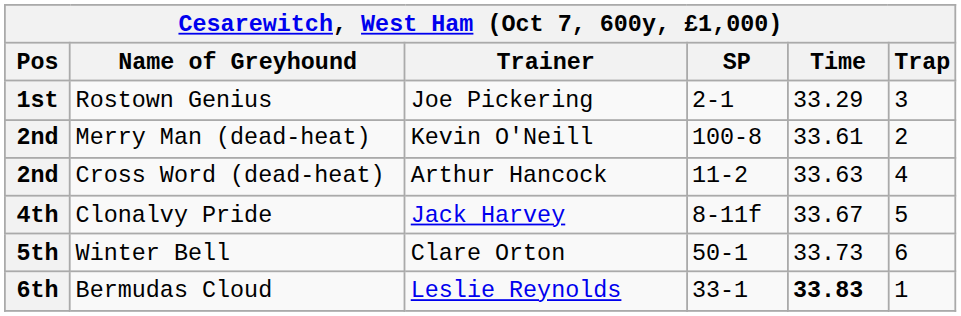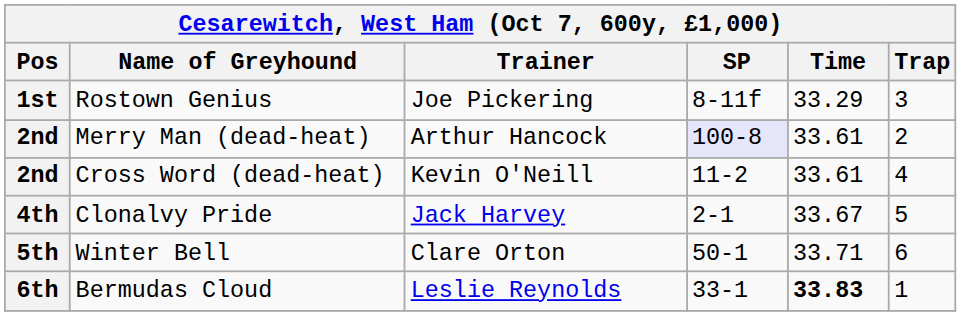 <table class="wikitable">
 <tr>
 <th colspan="6"><a href='#'>Cesarewitch</a>, <a href='#'>West Ham</a> (Oct 7, 600y, £1,000)</th>
 </tr>
 <tr>
 <th width=30>Pos</th>
 <th width=180>Name of Greyhound</th>
 <th width=150>Trainer</th>
 <th width=50>SP</th>
 <th width=50>Time</th>
 <th width=30>Trap</th>
 </tr>
 <tr>
 <th>1st</th>
 <td>Rostown Genius</td>
 <td>Joe Pickering</td>
-<td>2-1</td>
+<td>8-11f</td>
 <td>33.29</td>
 <td>3</td>
 </tr>
 <tr>
 <th>2nd</th>
 <td>Merry Man (dead-heat)</td>
-<td>Kevin O'Neill</td>
-<td>100-8</td>
+<td>Arthur Hancock</td>
+<td style="background: lavender;">100-8</td>
 <td>33.61</td>
 <td>2</td>
 </tr>
 <tr>
 <th>2nd</th>
 <td>Cross Word (dead-heat)</td>
-<td>Arthur Hancock</td>
+<td>Kevin O'Neill</td>
 <td>11-2</td>
-<td>33.63</td>
+<td>33.61</td>
 <td>4</td>
 </tr>
 <tr>
 <th>4th</th>
 <td>Clonalvy Pride</td>
 <td><a href='#'>Jack Harvey</a></td>
-<td>8-11f</td>
+<td>2-1</td>
 <td>33.67</td>
 <td>5</td>
 </tr>
 <tr>
 <th>5th</th>
 <td>Winter Bell</td>
 <td>Clare Orton</td>
 <td>50-1</td>
-<td>33.73</td>
+<td>33.71</td>
 <td>6</td>
 </tr>
 <tr>
 <th>6th</th>
 <td>Bermudas Cloud</td>
 <td><a href='#'>Leslie Reynolds</a></td>
 <td>33-1</td>
 <td><strong>33.83</strong></td>
 <td>1</td>
 </tr>
 </table>
